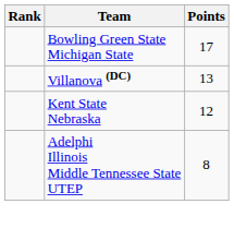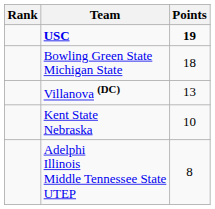 <table class="wikitable sortable" style="text-align:center">
 <tr>
 <th>Rank</th>
 <th>Team</th>
 <th>Points</th>
 </tr>
 <tr>
 <td></td>
+<td align="left"><strong><a href='#'>USC</a></strong></td>
+<td><strong>19</strong></td>
+</tr>
+<tr>
+<td></td>
 <td align="left"><a href='#'>Bowling Green State</a><br><a href='#'>Michigan State</a></td>
-<td>17</td>
+<td>18</td>
 </tr>
 <tr>
 <td></td>
 <td align="left"><a href='#'>Villanova</a> <sup><strong>(DC)</strong></sup></td>
 <td>13</td>
 </tr>
 <tr>
 <td></td>
 <td align="left"><a href='#'>Kent State</a><br><a href='#'>Nebraska</a></td>
-<td>12</td>
+<td>10</td>
 </tr>
 <tr>
 <td></td>
 <td align="left"><a href='#'>Adelphi</a><br><a href='#'>Illinois</a><br><a href='#'>Middle Tennessee State</a><br><a href='#'>UTEP</a></td>
 <td>8</td>
 </tr>
 </table>
